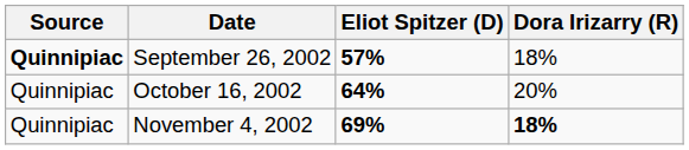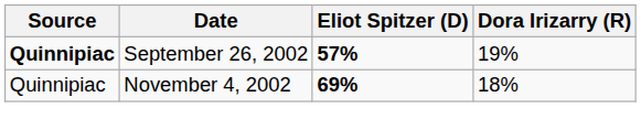 <table class="wikitable">
 <tr>
 <th>Source</th>
 <th>Date</th>
 <th>Eliot Spitzer (D)</th>
 <th>Dora Irizarry (R)</th>
 </tr>
 <tr>
 <td><strong>Quinnipiac</strong></td>
 <td>September 26, 2002</td>
 <td><strong>57%</strong></td>
-<td>18%</td>
-</tr>
-<tr>
-<td>Quinnipiac</td>
-<td>October 16, 2002</td>
-<td><strong>64%</strong></td>
-<td>20%</td>
+<td>19%</td>
 </tr>
 <tr>
 <td>Quinnipiac</td>
 <td>November 4, 2002</td>
 <td><strong>69%</strong></td>
-<td><strong>18%</strong></td>
+<td>18%</td>
 </tr>
 </table>
